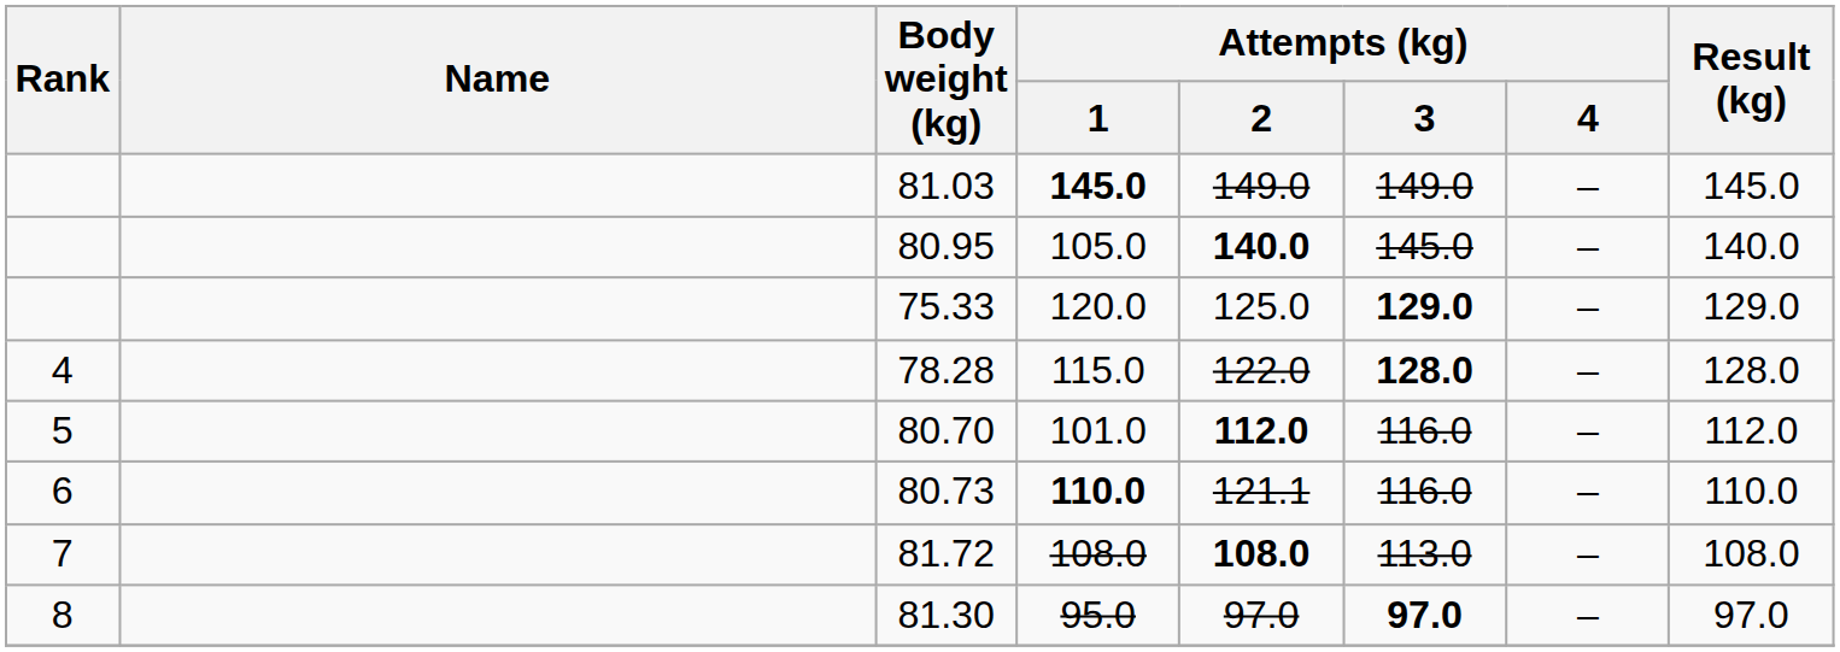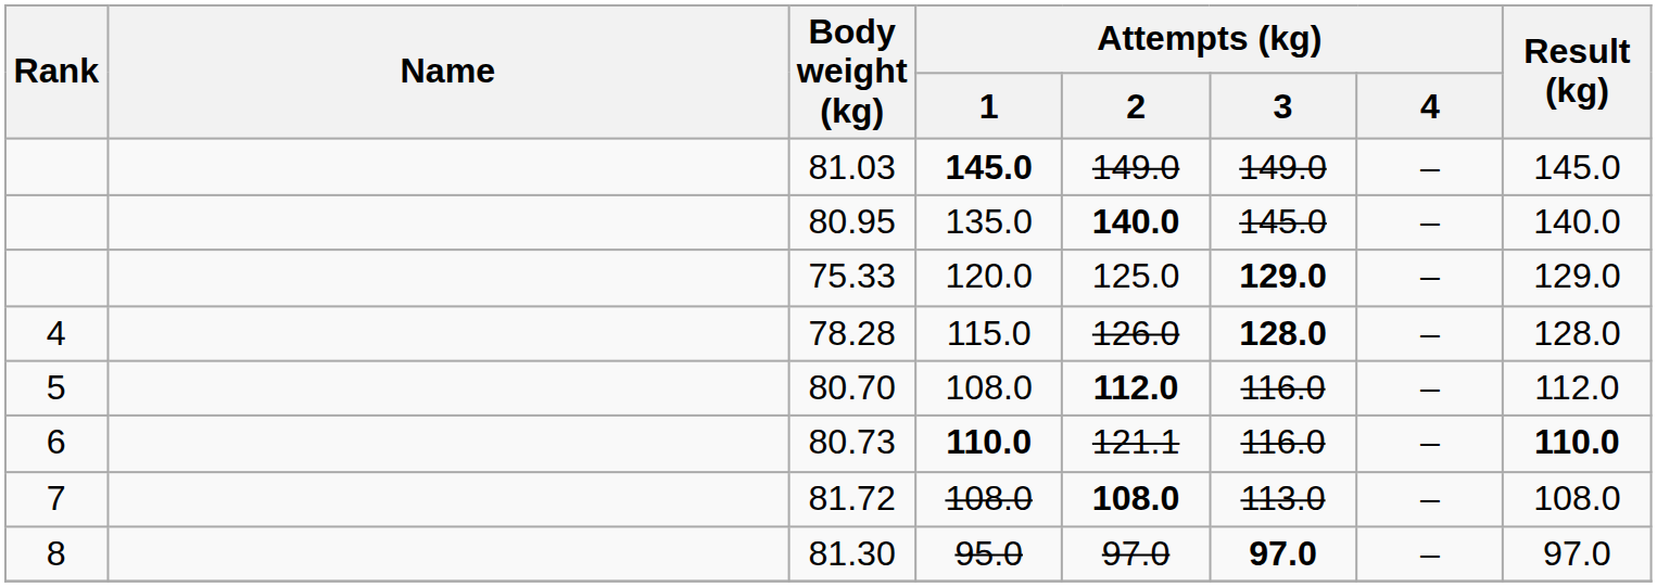 <table class="wikitable" style="text-align:center;">
 <tr>
 <th rowspan=2>Rank</th>
 <th rowspan=2 width=305>Name</th>
 <th rowspan=2 width=50>Body weight (kg)</th>
 <th colspan=4>Attempts (kg)</th>
 <th rowspan=2 width=60>Result (kg)</th>
 </tr>
 <tr>
 <th width=60>1</th>
 <th width=60>2</th>
 <th width=60>3</th>
 <th width=60>4</th>
 </tr>
 <tr>
 <td></td>
 <td align=left></td>
 <td>81.03</td>
 <td><strong>145.0</strong></td>
 <td><s>149.0</s></td>
 <td><s>149.0</s></td>
 <td>–</td>
 <td>145.0</td>
 </tr>
 <tr>
 <td></td>
 <td align=left></td>
 <td>80.95</td>
-<td>105.0</td>
+<td>135.0</td>
 <td><strong>140.0</strong></td>
 <td><s>145.0</s></td>
 <td>–</td>
 <td>140.0</td>
 </tr>
 <tr>
 <td></td>
 <td align=left></td>
 <td>75.33</td>
 <td>120.0</td>
 <td>125.0</td>
 <td><strong>129.0</strong></td>
 <td>–</td>
 <td>129.0</td>
 </tr>
 <tr>
 <td>4</td>
 <td align=left></td>
 <td>78.28</td>
 <td>115.0</td>
-<td><s>122.0</s></td>
+<td><s>126.0</s></td>
 <td><strong>128.0</strong></td>
 <td>–</td>
 <td>128.0</td>
 </tr>
 <tr>
 <td>5</td>
 <td align=left></td>
 <td>80.70</td>
-<td>101.0</td>
+<td>108.0</td>
 <td><strong>112.0</strong></td>
 <td><s>116.0</s></td>
 <td>–</td>
 <td>112.0</td>
 </tr>
 <tr>
 <td>6</td>
 <td align=left></td>
 <td>80.73</td>
 <td><strong>110.0</strong></td>
 <td><s>121.1</s></td>
 <td><s>116.0</s></td>
 <td>–</td>
-<td>110.0</td>
+<td><strong>110.0</strong></td>
 </tr>
 <tr>
 <td>7</td>
 <td align=left></td>
 <td>81.72</td>
 <td><s>108.0</s></td>
 <td><strong>108.0</strong></td>
 <td><s>113.0</s></td>
 <td>–</td>
 <td>108.0</td>
 </tr>
 <tr>
 <td>8</td>
 <td align=left></td>
 <td>81.30</td>
 <td><s>95.0</s></td>
 <td><s>97.0</s></td>
 <td><strong>97.0</strong></td>
 <td>–</td>
 <td>97.0</td>
 </tr>
 <tr>
 </tr>
 </table>
